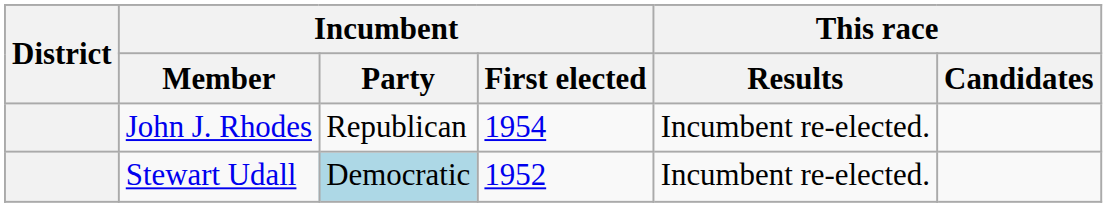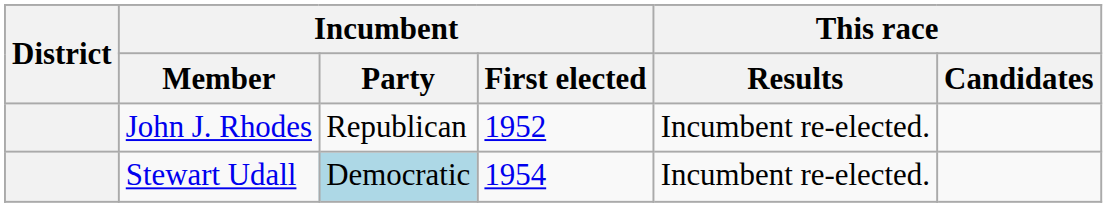 <table class=wikitable>
 <tr>
 <th rowspan=2>District</th>
 <th colspan=3>Incumbent</th>
 <th colspan=2>This race</th>
 </tr>
 <tr>
 <th>Member</th>
 <th>Party</th>
 <th>First elected</th>
 <th>Results</th>
 <th>Candidates</th>
 </tr>
 <tr>
 <th></th>
 <td><a href='#'>John J. Rhodes</a></td>
 <td>Republican</td>
-<td><a href='#'>1954</a></td>
+<td><a href='#'>1952</a></td>
 <td>Incumbent re-elected.</td>
 <td nowrap></td>
 </tr>
 <tr>
 <th></th>
 <td><a href='#'>Stewart Udall</a></td>
 <td style="background: lightblue;">Democratic</td>
-<td><a href='#'>1952</a></td>
+<td><a href='#'>1954</a></td>
 <td>Incumbent re-elected.</td>
 <td nowrap></td>
 </tr>
 </table>
